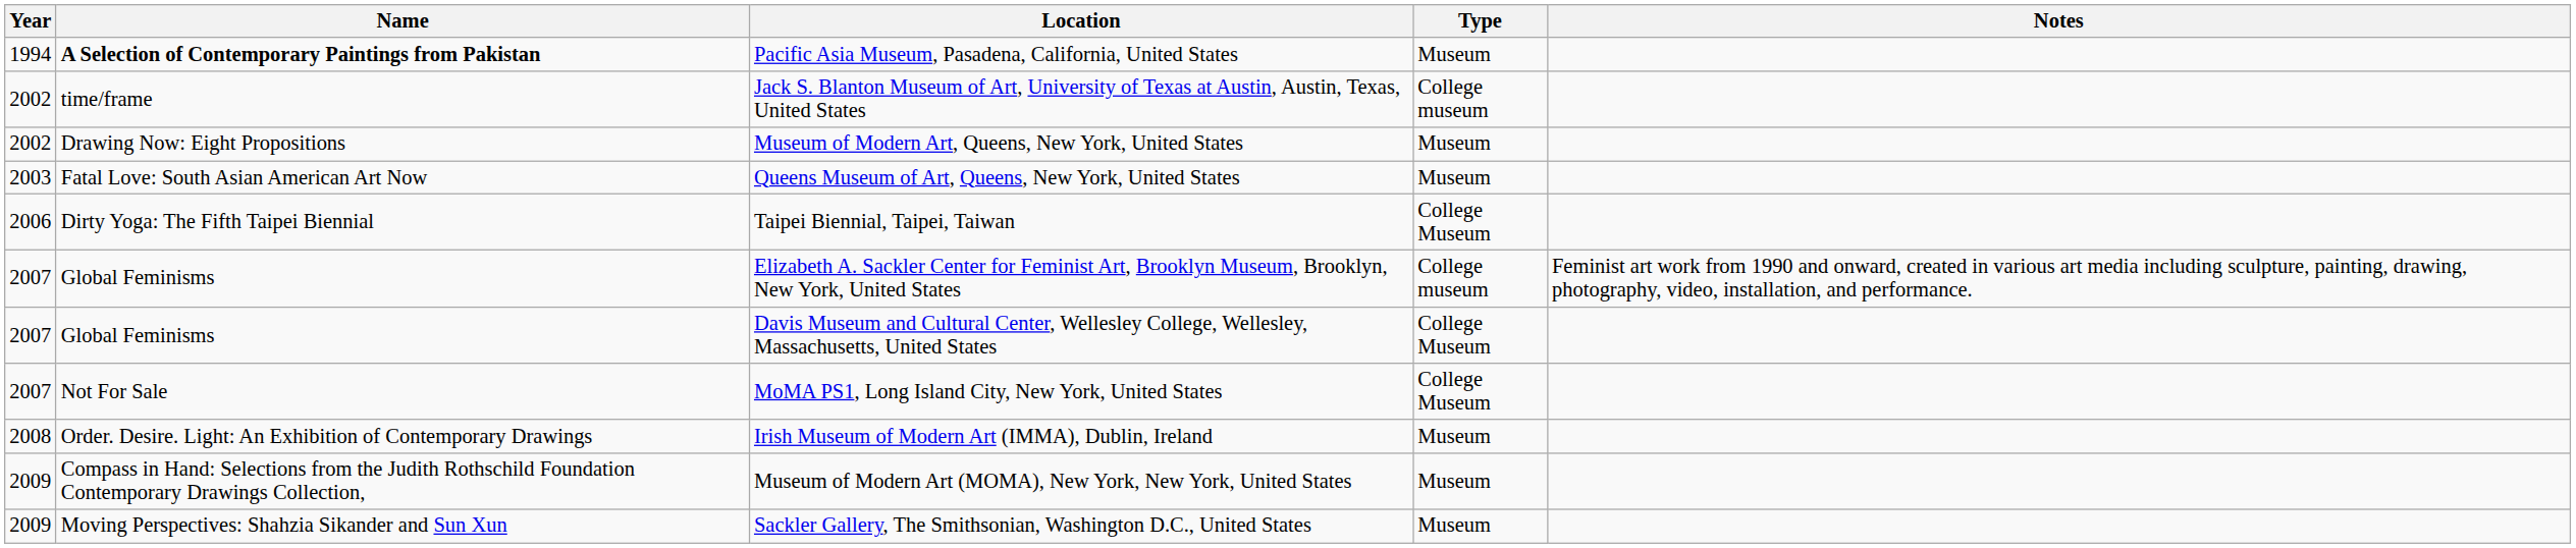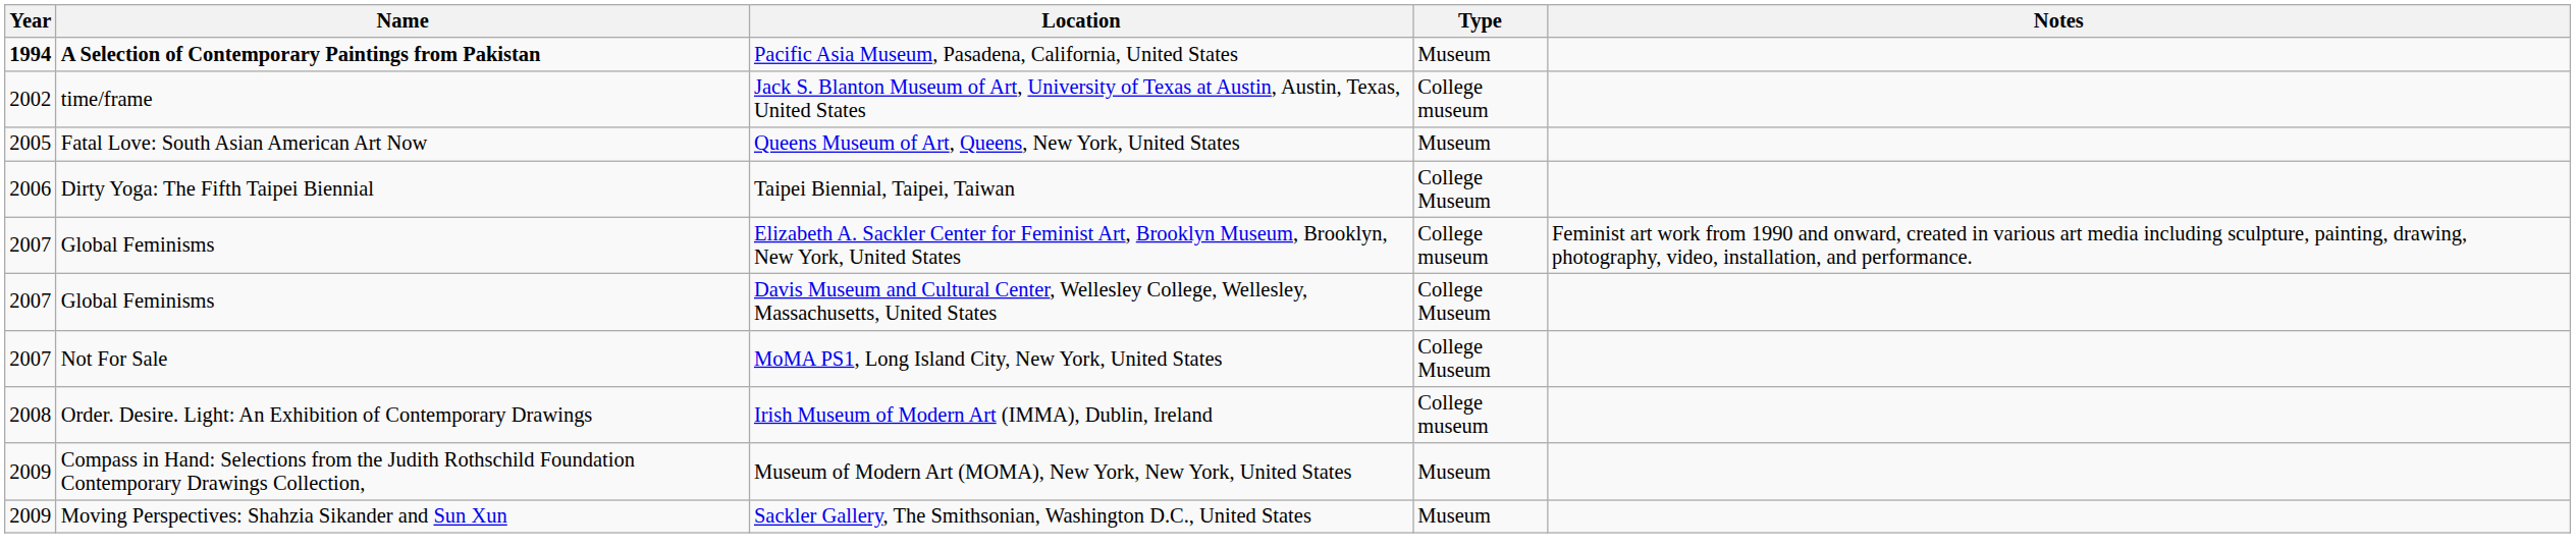 <table class="wikitable sortable">
 <tr>
 <th>Year</th>
 <th>Name</th>
 <th>Location</th>
 <th>Type</th>
 <th>Notes</th>
 </tr>
 <tr>
-<td>1994</td>
+<td><strong>1994</strong></td>
 <td><strong>A Selection of Contemporary Paintings from Pakistan</strong></td>
 <td><a href='#'>Pacific Asia Museum</a>, Pasadena, California, United States</td>
 <td>Museum</td>
 <td></td>
 </tr>
 <tr>
 <td>2002</td>
 <td>time/frame</td>
 <td><a href='#'>Jack S. Blanton Museum of Art</a>, <a href='#'>University of Texas at Austin</a>, Austin, Texas, United States</td>
 <td>College museum</td>
 <td></td>
 </tr>
 <tr>
-<td>2002</td>
-<td>Drawing Now: Eight Propositions</td>
-<td><a href='#'>Museum of Modern Art</a>, Queens, New York, United States</td>
-<td>Museum</td>
-<td></td>
-</tr>
-<tr>
-<td>2003</td>
+<td>2005</td>
 <td>Fatal Love: South Asian American Art Now</td>
 <td><a href='#'>Queens Museum of Art</a>, <a href='#'>Queens</a>, New York, United States</td>
 <td>Museum</td>
 <td></td>
 </tr>
 <tr>
 <td>2006</td>
 <td>Dirty Yoga: The Fifth Taipei Biennial</td>
 <td>Taipei Biennial, Taipei, Taiwan</td>
 <td>College Museum</td>
 <td></td>
 </tr>
 <tr>
 <td>2007</td>
 <td>Global Feminisms</td>
 <td><a href='#'>Elizabeth A. Sackler Center for Feminist Art</a>, <a href='#'>Brooklyn Museum</a>, Brooklyn, New York, United States</td>
 <td>College museum</td>
 <td>Feminist art work from 1990 and onward, created in various art media including sculpture, painting, drawing, photography, video, installation, and performance.</td>
 </tr>
 <tr>
 <td>2007</td>
 <td>Global Feminisms</td>
 <td><a href='#'>Davis Museum and Cultural Center</a>, Wellesley College, Wellesley, Massachusetts, United States</td>
 <td>College Museum</td>
 <td></td>
 </tr>
 <tr>
 <td>2007</td>
 <td>Not For Sale</td>
 <td><a href='#'>MoMA PS1</a>, Long Island City, New York, United States</td>
 <td>College Museum</td>
 <td></td>
 </tr>
 <tr>
 <td>2008</td>
 <td>Order. Desire. Light: An Exhibition of Contemporary Drawings</td>
 <td><a href='#'>Irish Museum of Modern Art</a> (IMMA), Dublin, Ireland</td>
-<td>Museum</td>
+<td>College museum</td>
 <td></td>
 </tr>
 <tr>
 <td>2009</td>
 <td>Compass in Hand: Selections from the Judith Rothschild Foundation Contemporary Drawings Collection,</td>
 <td>Museum of Modern Art (MOMA), New York, New York, United States</td>
 <td>Museum</td>
 <td></td>
 </tr>
 <tr>
 <td>2009</td>
 <td>Moving Perspectives: Shahzia Sikander and <a href='#'>Sun Xun</a></td>
 <td><a href='#'>Sackler Gallery</a>, The Smithsonian, Washington D.C., United States</td>
 <td>Museum</td>
 <td><em></em></td>
 </tr>
 </table>
